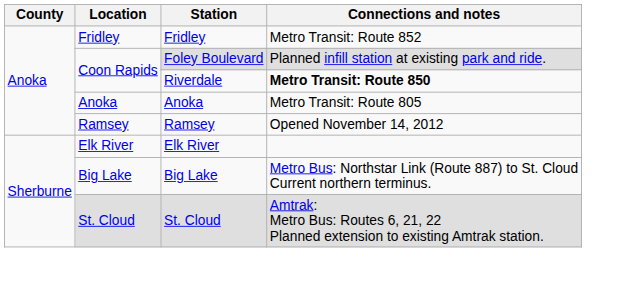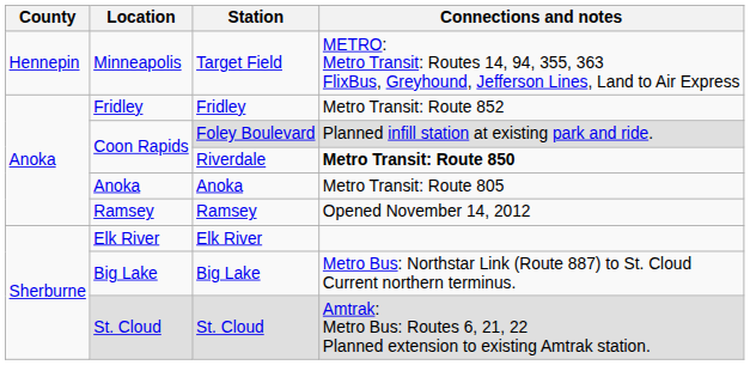 <table class="wikitable">
 <tr>
 <th>County</th>
 <th>Location</th>
 <th>Station</th>
 <th>Connections and notes</th>
+</tr>
+<tr>
+<td><a href='#'>Hennepin</a></td>
+<td><a href='#'>Minneapolis</a></td>
+<td><a href='#'>Target Field</a></td>
+<td> <a href='#'>METRO</a>:  <br> <a href='#'>Metro Transit</a>: Routes 14, 94, 355, 363<br> <a href='#'>FlixBus</a>, <a href='#'>Greyhound</a>, <a href='#'>Jefferson Lines</a>, Land to Air Express</td>
 </tr>
 <tr>
 <td rowspan=5><a href='#'>Anoka</a></td>
 <td><a href='#'>Fridley</a></td>
 <td><a href='#'>Fridley</a></td>
 <td> Metro Transit: Route 852</td>
 </tr>
 <tr>
 <td rowspan=2><a href='#'>Coon Rapids</a></td>
 <td bgcolor=dfdfdf><a href='#'>Foley Boulevard</a></td>
 <td bgcolor=dfdfdf>Planned <a href='#'>infill station</a> at existing <a href='#'>park and ride</a>.</td>
 </tr>
 <tr>
 <td><a href='#'>Riverdale</a></td>
 <td><strong> Metro Transit: Route 850</strong></td>
 </tr>
 <tr>
 <td><a href='#'>Anoka</a></td>
 <td><a href='#'>Anoka</a></td>
 <td> Metro Transit: Route 805</td>
 </tr>
 <tr>
 <td><a href='#'>Ramsey</a></td>
 <td><a href='#'>Ramsey</a></td>
 <td>Opened November 14, 2012</td>
 </tr>
 <tr>
 <td rowspan=3><a href='#'>Sherburne</a></td>
 <td><a href='#'>Elk River</a></td>
 <td><a href='#'>Elk River</a></td>
 <td></td>
 </tr>
 <tr>
 <td><a href='#'>Big Lake</a></td>
 <td><a href='#'>Big Lake</a></td>
 <td> <a href='#'>Metro Bus</a>: Northstar Link (Route 887) to St. Cloud<br>Current northern terminus.</td>
 </tr>
 <tr bgcolor=dfdfdf>
 <td><a href='#'>St. Cloud</a></td>
 <td><a href='#'>St. Cloud</a></td>
 <td> <a href='#'>Amtrak</a>: <br> Metro Bus: Routes 6, 21, 22<br>Planned extension to existing Amtrak station.</td>
 </tr>
 </table>
